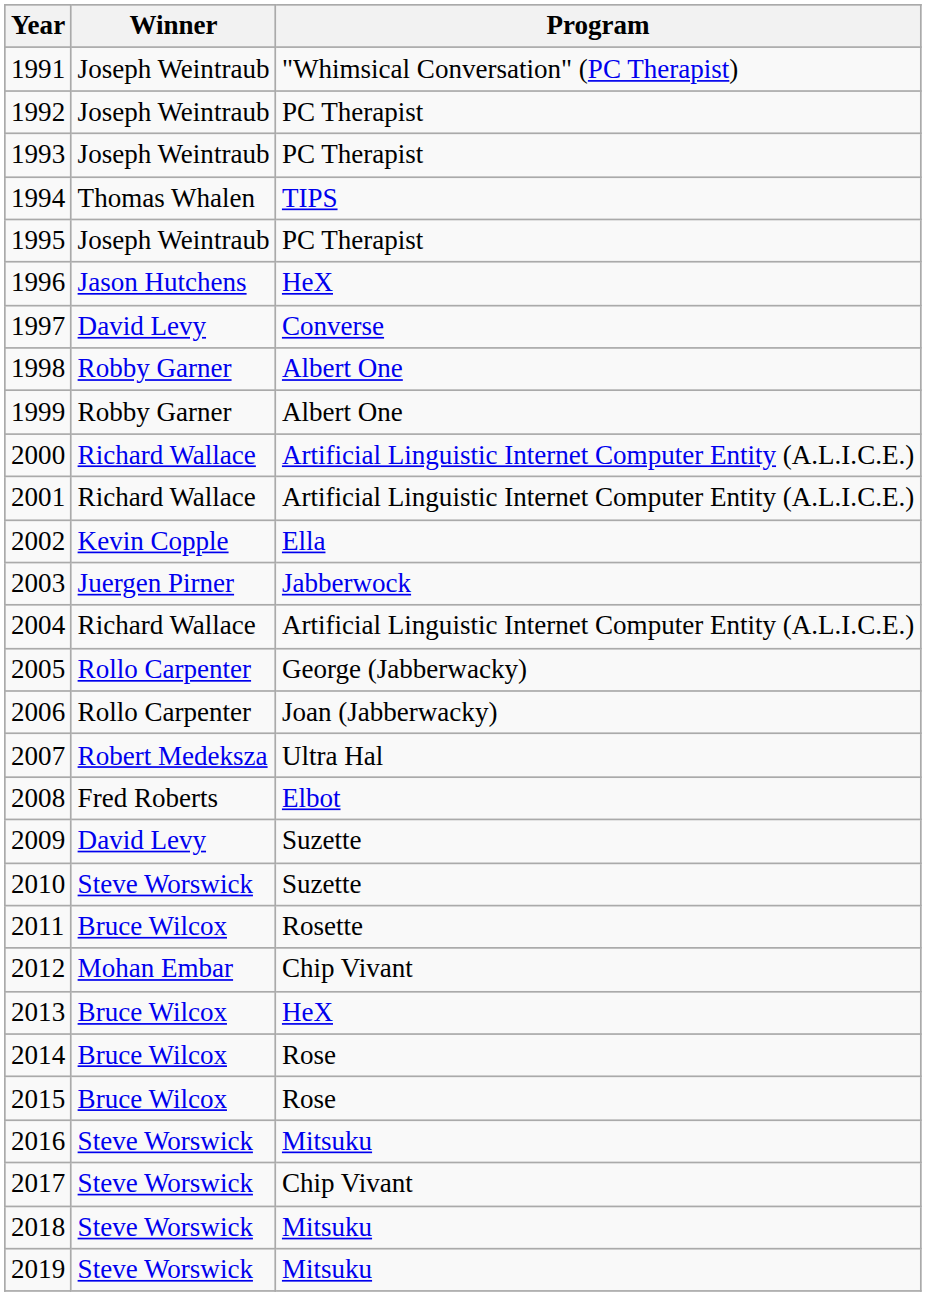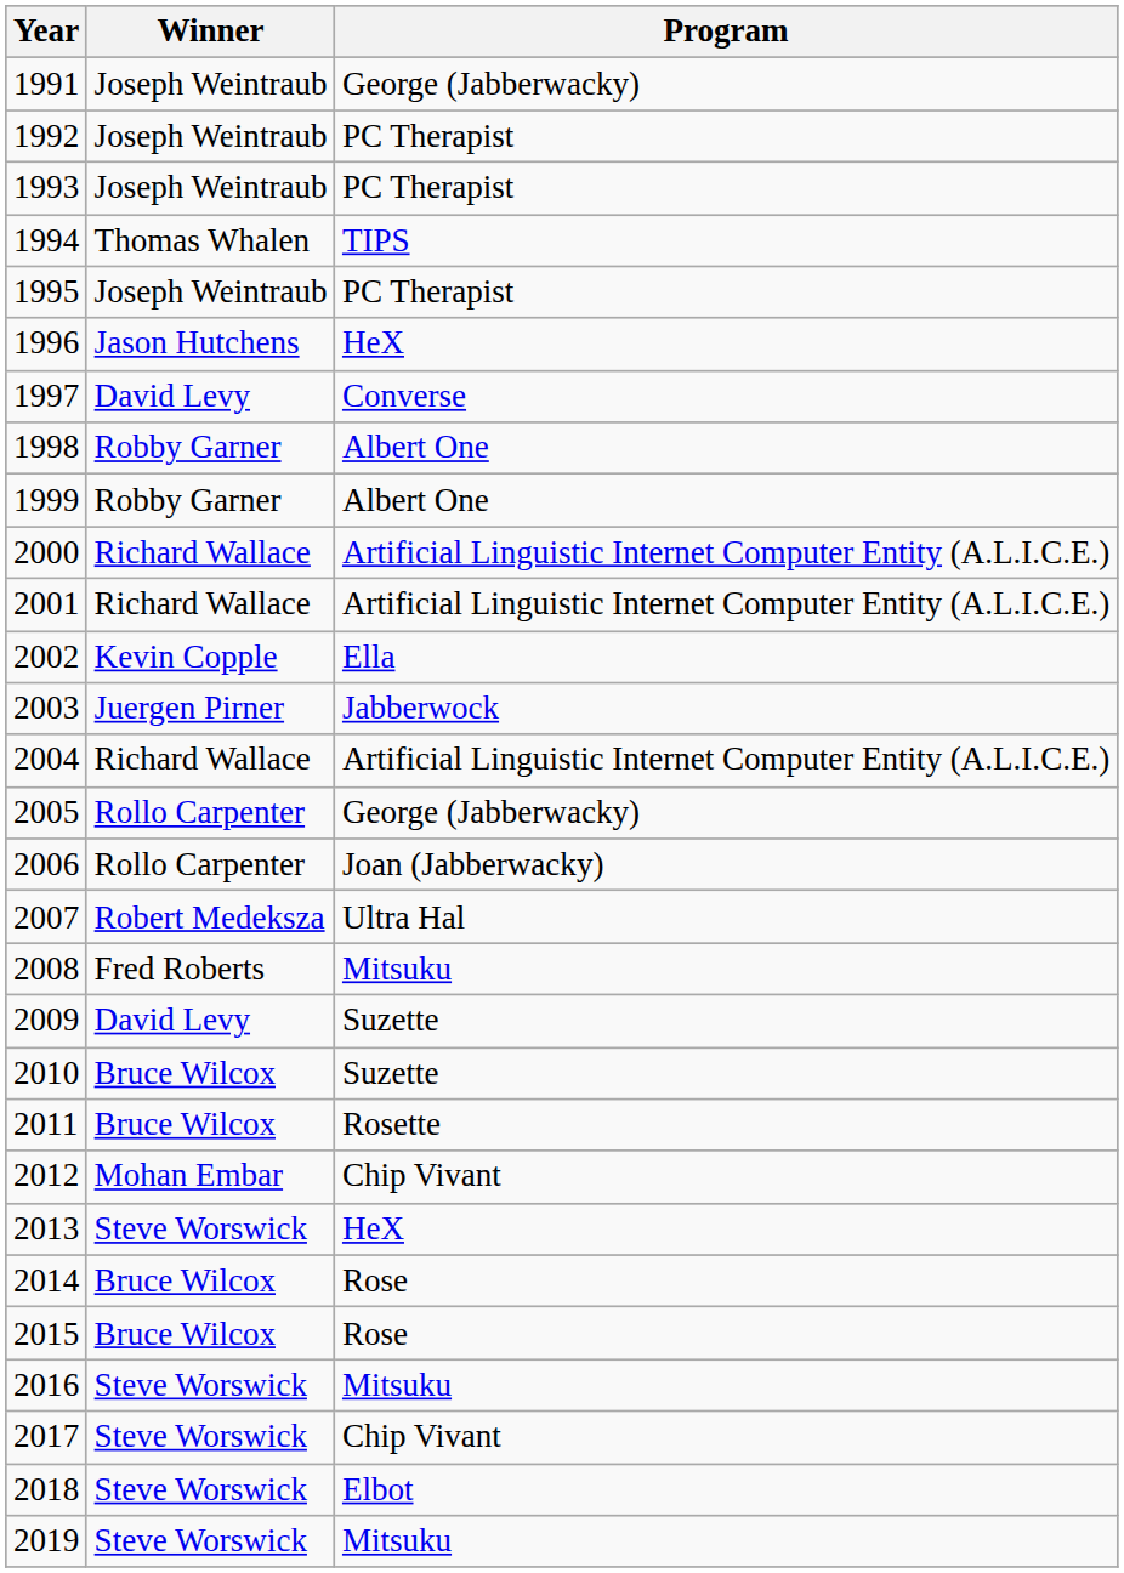 <table class="wikitable">
 <tr>
 <th>Year</th>
 <th>Winner</th>
 <th>Program</th>
 </tr>
 <tr>
 <td>1991</td>
 <td>Joseph Weintraub</td>
-<td>"Whimsical Conversation" (<a href='#'>PC Therapist</a>)</td>
+<td>George (Jabberwacky)</td>
 </tr>
 <tr>
 <td>1992</td>
 <td>Joseph Weintraub</td>
 <td>PC Therapist</td>
 </tr>
 <tr>
 <td>1993</td>
 <td>Joseph Weintraub</td>
 <td>PC Therapist</td>
 </tr>
 <tr>
 <td>1994</td>
 <td>Thomas Whalen</td>
 <td><a href='#'>TIPS</a></td>
 </tr>
 <tr>
 <td>1995</td>
 <td>Joseph Weintraub</td>
 <td>PC Therapist</td>
 </tr>
 <tr>
 <td>1996</td>
 <td><a href='#'>Jason Hutchens</a></td>
 <td><a href='#'>HeX</a></td>
 </tr>
 <tr>
 <td>1997</td>
 <td><a href='#'>David Levy</a></td>
 <td><a href='#'>Converse</a></td>
 </tr>
 <tr>
 <td>1998</td>
 <td><a href='#'>Robby Garner</a></td>
 <td><a href='#'>Albert One</a></td>
 </tr>
 <tr>
 <td>1999</td>
 <td>Robby Garner</td>
 <td>Albert One</td>
 </tr>
 <tr>
 <td>2000</td>
 <td><a href='#'>Richard Wallace</a></td>
 <td><a href='#'>Artificial Linguistic Internet Computer Entity</a> (A.L.I.C.E.)</td>
 </tr>
 <tr>
 <td>2001</td>
 <td>Richard Wallace</td>
 <td>Artificial Linguistic Internet Computer Entity (A.L.I.C.E.)</td>
 </tr>
 <tr>
 <td>2002</td>
 <td><a href='#'>Kevin Copple</a></td>
 <td><a href='#'>Ella</a></td>
 </tr>
 <tr>
 <td>2003</td>
 <td><a href='#'>Juergen Pirner</a></td>
 <td><a href='#'>Jabberwock</a></td>
 </tr>
 <tr>
 <td>2004</td>
 <td>Richard Wallace</td>
 <td>Artificial Linguistic Internet Computer Entity (A.L.I.C.E.)</td>
 </tr>
 <tr>
 <td>2005</td>
 <td><a href='#'>Rollo Carpenter</a></td>
 <td>George (Jabberwacky)</td>
 </tr>
 <tr>
 <td>2006</td>
 <td>Rollo Carpenter</td>
 <td>Joan (Jabberwacky)</td>
 </tr>
 <tr>
 <td>2007</td>
 <td><a href='#'>Robert Medeksza</a></td>
 <td>Ultra Hal</td>
 </tr>
 <tr>
 <td>2008</td>
 <td>Fred Roberts</td>
-<td><a href='#'>Elbot</a></td>
+<td><a href='#'>Mitsuku</a></td>
 </tr>
 <tr>
 <td>2009</td>
 <td><a href='#'>David Levy</a></td>
 <td>Suzette</td>
 </tr>
 <tr>
 <td>2010</td>
-<td><a href='#'>Steve Worswick</a></td>
+<td><a href='#'>Bruce Wilcox</a></td>
 <td>Suzette</td>
 </tr>
 <tr>
 <td>2011</td>
 <td><a href='#'>Bruce Wilcox</a></td>
 <td>Rosette</td>
 </tr>
 <tr>
 <td>2012</td>
 <td><a href='#'>Mohan Embar</a></td>
 <td>Chip Vivant</td>
 </tr>
 <tr>
 <td>2013</td>
-<td><a href='#'>Bruce Wilcox</a></td>
+<td><a href='#'>Steve Worswick</a></td>
 <td><a href='#'>HeX</a></td>
 </tr>
 <tr>
 <td>2014</td>
 <td><a href='#'>Bruce Wilcox</a></td>
 <td>Rose</td>
 </tr>
 <tr>
 <td>2015</td>
 <td><a href='#'>Bruce Wilcox</a></td>
 <td>Rose</td>
 </tr>
 <tr>
 <td>2016</td>
 <td><a href='#'>Steve Worswick</a></td>
 <td><a href='#'>Mitsuku</a></td>
 </tr>
 <tr>
 <td>2017</td>
 <td><a href='#'>Steve Worswick</a></td>
 <td>Chip Vivant</td>
 </tr>
 <tr>
 <td>2018</td>
 <td><a href='#'>Steve Worswick</a></td>
-<td><a href='#'>Mitsuku</a></td>
+<td><a href='#'>Elbot</a></td>
 </tr>
 <tr>
 <td>2019</td>
 <td><a href='#'>Steve Worswick</a></td>
 <td><a href='#'>Mitsuku</a></td>
 </tr>
 </table>
